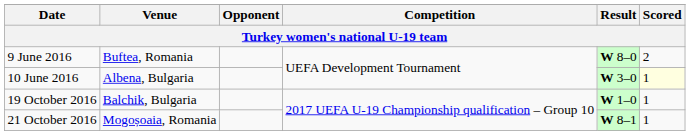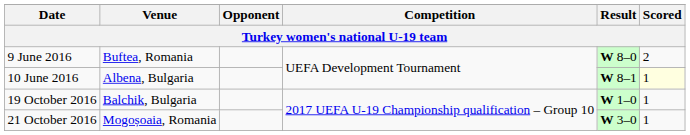 <table class=wikitable>
 <tr>
 </tr>
 <tr>
 <th>Date</th>
 <th>Venue</th>
 <th>Opponent</th>
 <th>Competition</th>
 <th>Result</th>
 <th>Scored</th>
 </tr>
 <tr>
 <th colspan=6><a href='#'>Turkey women's national U-19 team</a></th>
 </tr>
 <tr>
 <td>9 June 2016</td>
 <td><a href='#'>Buftea</a>, Romania</td>
 <td></td>
 <td rowspan=2>UEFA Development Tournament</td>
 <td bgcolor=ccffcc><strong>W</strong> 8–0</td>
 <td>2</td>
 </tr>
 <tr>
 <td>10 June 2016</td>
 <td><a href='#'>Albena</a>, Bulgaria</td>
 <td></td>
-<td bgcolor=ccffcc><strong>W</strong> 3–0</td>
+<td bgcolor=ccffcc><strong>W</strong> 8–1</td>
 <td style="background: lightyellow;">1</td>
 </tr>
 <tr>
 <td>19 October 2016</td>
 <td><a href='#'>Balchik</a>, Bulgaria</td>
 <td></td>
 <td rowspan=2><a href='#'>2017 UEFA U-19 Championship qualification</a> – Group 10</td>
 <td bgcolor=ccffcc><strong>W</strong> 1–0</td>
 <td>1</td>
 </tr>
 <tr>
 <td>21 October 2016</td>
 <td><a href='#'>Mogoșoaia</a>, Romania</td>
 <td></td>
-<td bgcolor=ccffcc><strong>W</strong> 8–1</td>
+<td bgcolor=ccffcc><strong>W</strong> 3–0</td>
 <td>1</td>
 </tr>
 </table>
